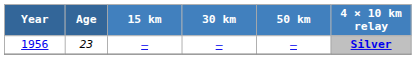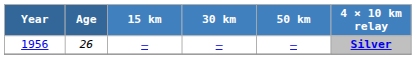 <table class="wikitable" style="font-size:95%; text-align:center; border:grey solid 1px; border-collapse:collapse; background:#ffffff;">
 <tr>
 <th style="background-color:#369; color:white; width:60px;"> Year </th>
 <th style="background-color:#369; color:white; width:40px;"> Age </th>
 <th style="background-color:#4180be; color:white; width:75px;"> 15 km </th>
 <th style="background-color:#4180be; color:white; width:75px;"> 30 km </th>
 <th style="background-color:#4180be; color:white; width:75px;"> 50 km </th>
 <th style="background-color:#4180be; color:white; width:75px;"> 4 × 10 km <br> relay </th>
 </tr>
 <tr>
 <td><a href='#'>1956</a></td>
-<td><em>23</em></td>
+<td><em>26</em></td>
 <td><a href='#'>—</a></td>
 <td><a href='#'>—</a></td>
 <td><a href='#'>—</a></td>
 <td style="background:silver;"><a href='#'><strong>Silver</strong></a></td>
 </tr>
 <tr>
 </tr>
 </table>
